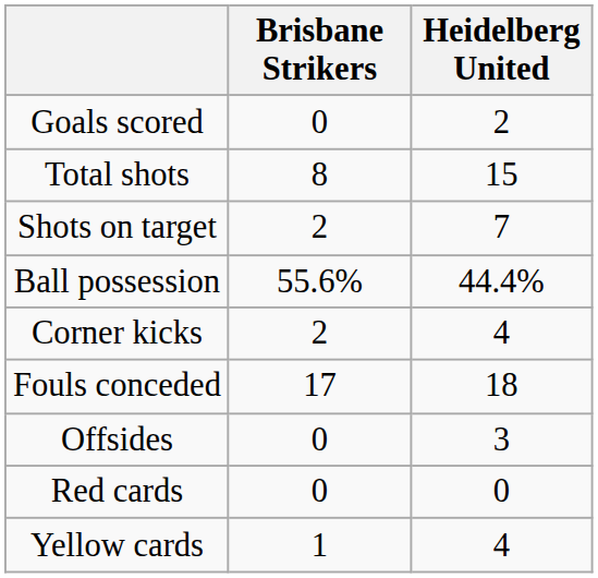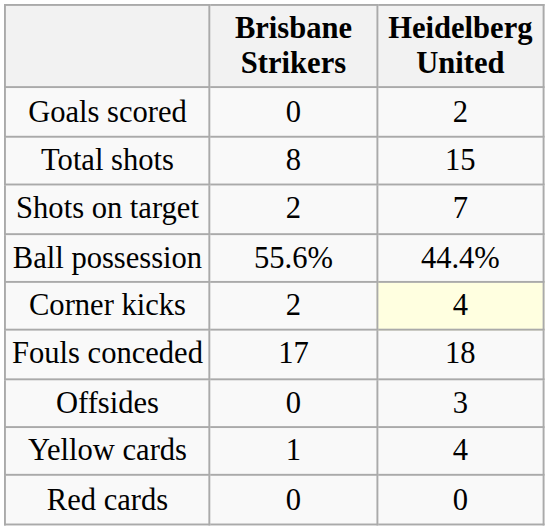 <table class="wikitable plainrowheaders" style="text-align:center">
 <tr>
 <th width=100></th>
 <th width=80>Brisbane Strikers</th>
 <th width=80>Heidelberg United</th>
 </tr>
 <tr>
 <td>Goals scored</td>
 <td>0</td>
 <td>2</td>
 </tr>
 <tr>
 <td>Total shots</td>
 <td>8</td>
 <td>15</td>
 </tr>
 <tr>
 <td>Shots on target</td>
 <td>2</td>
 <td>7</td>
 </tr>
 <tr>
 <td>Ball possession</td>
 <td>55.6%</td>
 <td>44.4%</td>
 </tr>
 <tr>
 <td>Corner kicks</td>
 <td>2</td>
-<td>4</td>
+<td style="background: lightyellow;">4</td>
 </tr>
 <tr>
 <td>Fouls conceded</td>
 <td>17</td>
 <td>18</td>
 </tr>
 <tr>
 <td>Offsides</td>
 <td>0</td>
 <td>3</td>
 </tr>
 <tr>
+<td>Yellow cards</td>
+<td>1</td>
+<td>4</td>
+</tr>
+<tr>
 <td>Red cards</td>
 <td>0</td>
 <td>0</td>
 </tr>
-<tr>
-<td>Yellow cards</td>
-<td>1</td>
-<td>4</td>
-</tr>
 </table>
